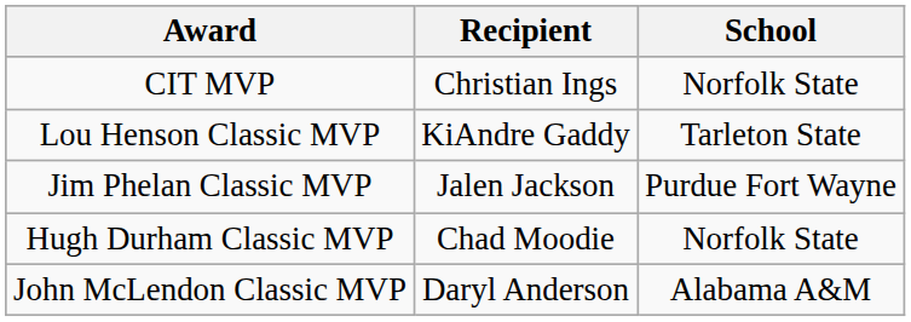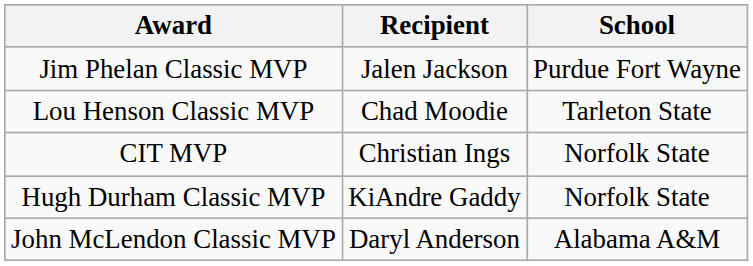 <table class="wikitable" style="text-align:center">
 <tr>
 <th>Award</th>
 <th>Recipient</th>
 <th>School</th>
 </tr>
 <tr>
+<td>Jim Phelan Classic MVP</td>
+<td>Jalen Jackson</td>
+<td>Purdue Fort Wayne</td>
+</tr>
+<tr>
+<td>Lou Henson Classic MVP</td>
+<td>Chad Moodie</td>
+<td>Tarleton State</td>
+</tr>
+<tr>
 <td>CIT MVP</td>
 <td>Christian Ings</td>
 <td>Norfolk State</td>
 </tr>
 <tr>
-<td>Lou Henson Classic MVP</td>
+<td>Hugh Durham Classic MVP</td>
 <td>KiAndre Gaddy</td>
-<td>Tarleton State</td>
-</tr>
-<tr>
-<td>Jim Phelan Classic MVP</td>
-<td>Jalen Jackson</td>
-<td>Purdue Fort Wayne</td>
-</tr>
-<tr>
-<td>Hugh Durham Classic MVP</td>
-<td>Chad Moodie</td>
 <td>Norfolk State</td>
 </tr>
 <tr>
 <td>John McLendon Classic MVP</td>
 <td>Daryl Anderson</td>
 <td>Alabama A&M</td>
 </tr>
 </table>
